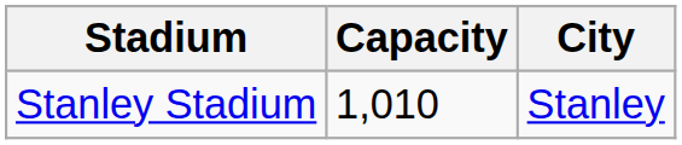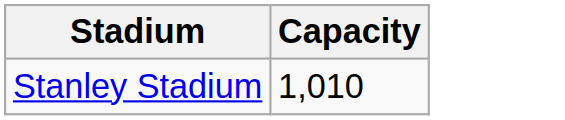 <table class="wikitable sortable">
 <tr>
 <th>Stadium</th>
 <th>Capacity</th>
-<th>City</th>
 </tr>
 <tr>
 <td><a href='#'>Stanley Stadium</a></td>
 <td>1,010</td>
-<td><a href='#'>Stanley</a></td>
 </tr>
 </table>
